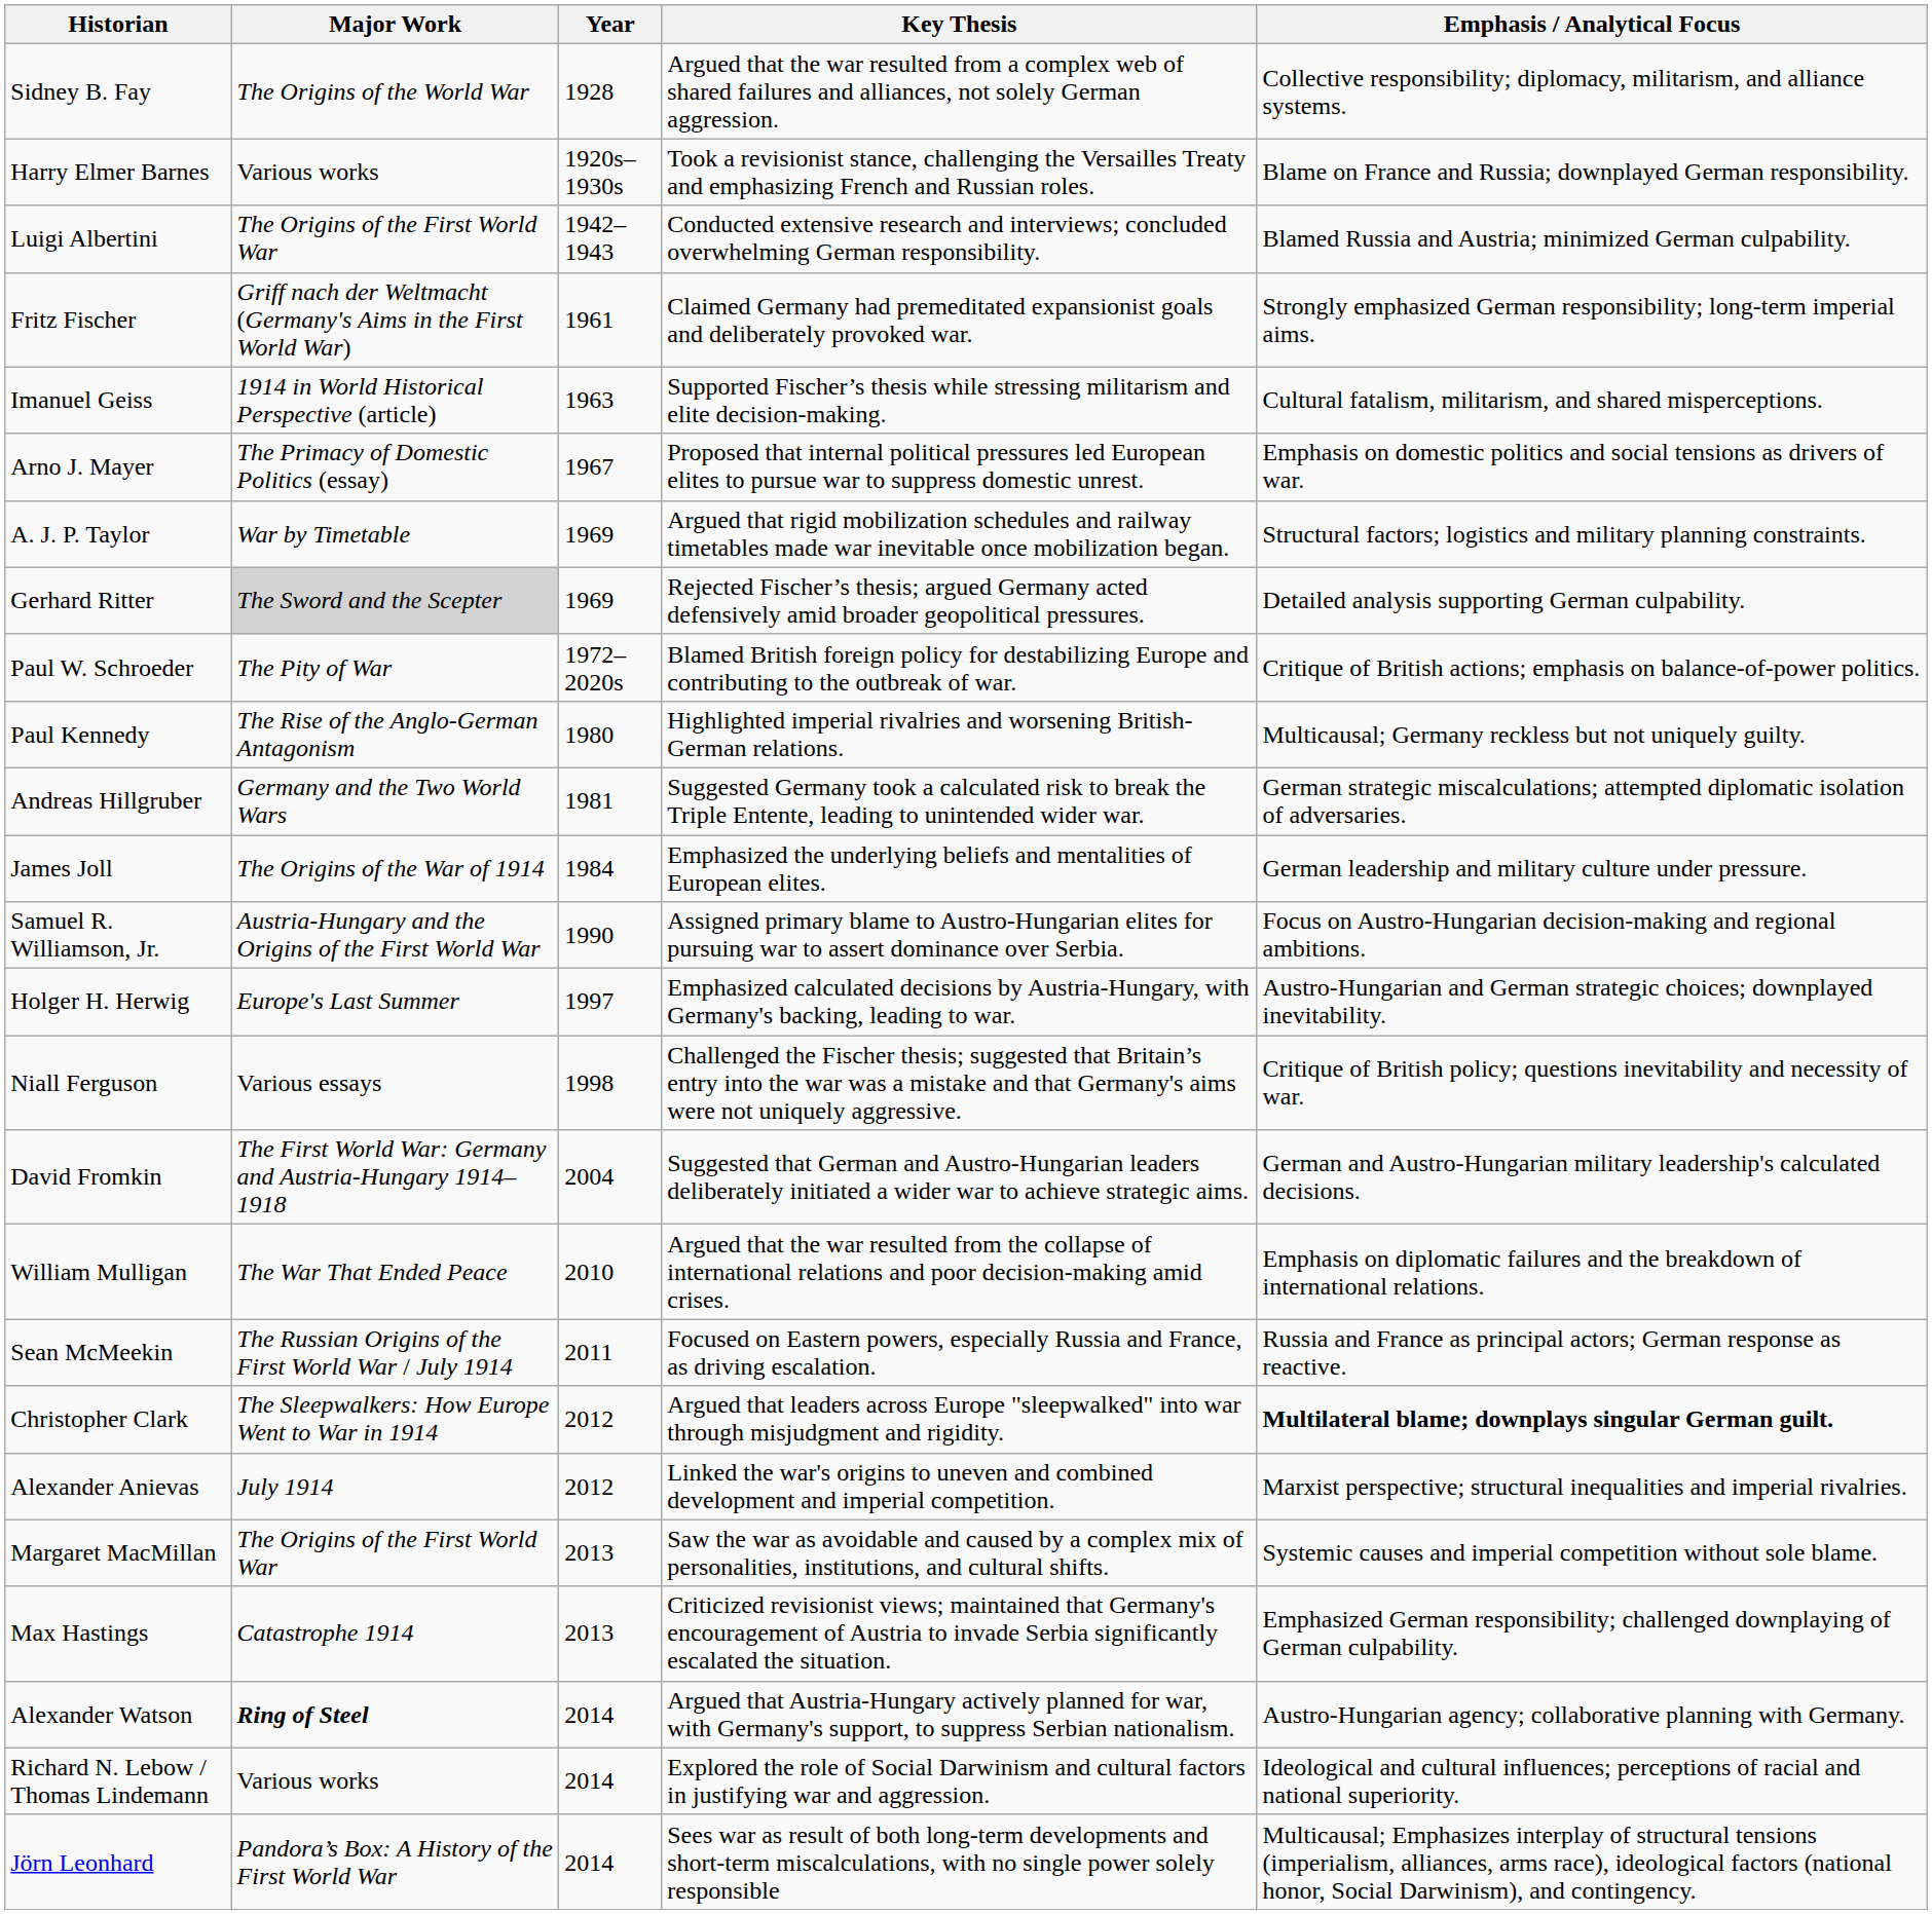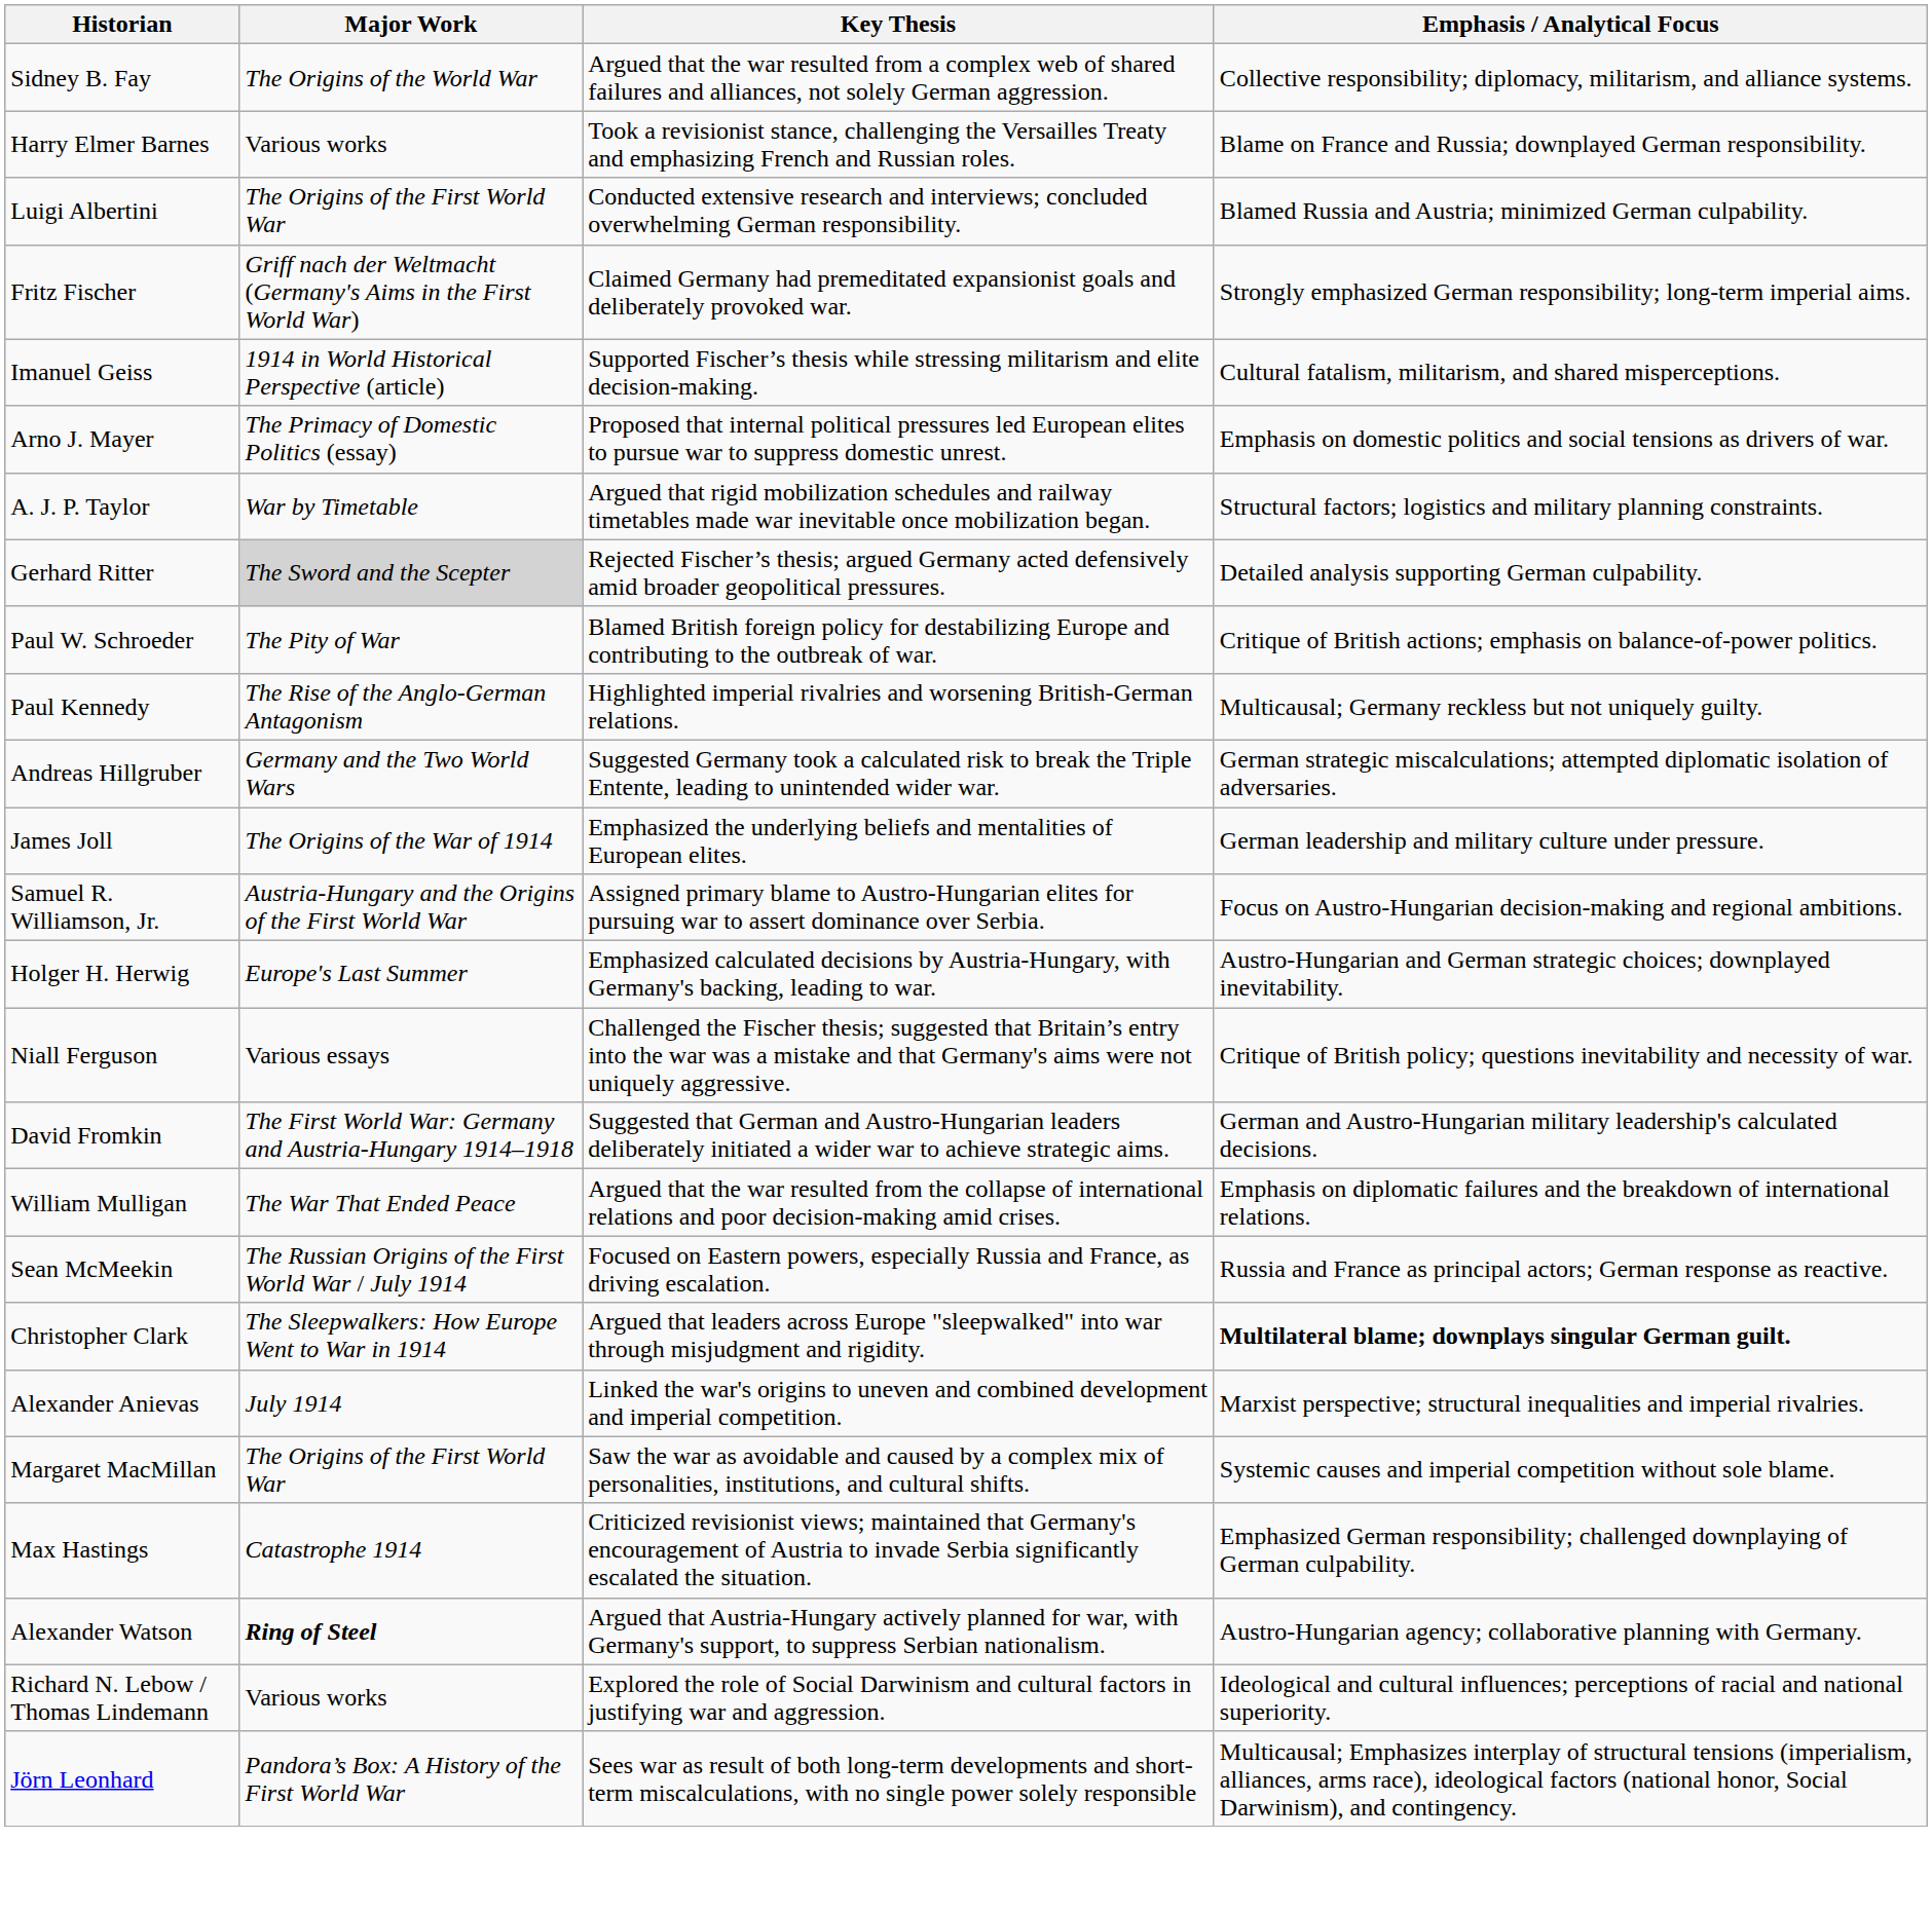 <table class="wikitable sortable">
 <tr>
 <th>Historian</th>
 <th>Major Work</th>
-<th>Year</th>
 <th>Key Thesis</th>
 <th>Emphasis / Analytical Focus</th>
 </tr>
 <tr>
 <td>Sidney B. Fay</td>
 <td><em>The Origins of the World War</em></td>
-<td>1928</td>
 <td>Argued that the war resulted from a complex web of shared failures and alliances, not solely German aggression.</td>
 <td>Collective responsibility; diplomacy, militarism, and alliance systems.</td>
 </tr>
 <tr>
 <td>Harry Elmer Barnes</td>
 <td>Various works</td>
-<td>1920s–1930s</td>
 <td>Took a revisionist stance, challenging the Versailles Treaty and emphasizing French and Russian roles.</td>
 <td>Blame on France and Russia; downplayed German responsibility.</td>
 </tr>
 <tr>
 <td>Luigi Albertini</td>
 <td><em>The Origins of the First World War</em></td>
-<td>1942–1943</td>
 <td>Conducted extensive research and interviews; concluded overwhelming German responsibility.</td>
 <td>Blamed Russia and Austria; minimized German culpability.</td>
 </tr>
 <tr>
 <td>Fritz Fischer</td>
 <td><em>Griff nach der Weltmacht</em> (<em>Germany's Aims in the First World War</em>)</td>
-<td>1961</td>
 <td>Claimed Germany had premeditated expansionist goals and deliberately provoked war.</td>
 <td>Strongly emphasized German responsibility; long-term imperial aims.</td>
 </tr>
 <tr>
 <td>Imanuel Geiss</td>
 <td><em>1914 in World Historical Perspective</em> (article)</td>
-<td>1963</td>
 <td>Supported Fischer’s thesis while stressing militarism and elite decision-making.</td>
 <td>Cultural fatalism, militarism, and shared misperceptions.</td>
 </tr>
 <tr>
 <td>Arno J. Mayer</td>
 <td><em>The Primacy of Domestic Politics</em> (essay)</td>
-<td>1967</td>
 <td>Proposed that internal political pressures led European elites to pursue war to suppress domestic unrest.</td>
 <td>Emphasis on domestic politics and social tensions as drivers of war.</td>
 </tr>
 <tr>
 <td>A. J. P. Taylor</td>
 <td><em>War by Timetable</em></td>
-<td>1969</td>
 <td>Argued that rigid mobilization schedules and railway timetables made war inevitable once mobilization began.</td>
 <td>Structural factors; logistics and military planning constraints.</td>
 </tr>
 <tr>
 <td>Gerhard Ritter</td>
 <td style="background: lightgrey;"><em>The Sword and the Scepter</em></td>
-<td>1969</td>
 <td>Rejected Fischer’s thesis; argued Germany acted defensively amid broader geopolitical pressures.</td>
 <td>Detailed analysis supporting German culpability.</td>
 </tr>
 <tr>
 <td>Paul W. Schroeder</td>
 <td><em>The Pity of War</em></td>
-<td>1972–2020s</td>
 <td>Blamed British foreign policy for destabilizing Europe and contributing to the outbreak of war.</td>
 <td>Critique of British actions; emphasis on balance-of-power politics.</td>
 </tr>
 <tr>
 <td>Paul Kennedy</td>
 <td><em>The Rise of the Anglo-German Antagonism</em></td>
-<td>1980</td>
 <td>Highlighted imperial rivalries and worsening British-German relations.</td>
 <td>Multicausal; Germany reckless but not uniquely guilty.</td>
 </tr>
 <tr>
 <td>Andreas Hillgruber</td>
 <td><em>Germany and the Two World Wars</em></td>
-<td>1981</td>
 <td>Suggested Germany took a calculated risk to break the Triple Entente, leading to unintended wider war.</td>
 <td>German strategic miscalculations; attempted diplomatic isolation of adversaries.</td>
 </tr>
 <tr>
 <td>James Joll</td>
 <td><em>The Origins of the War of 1914</em></td>
-<td>1984</td>
 <td>Emphasized the underlying beliefs and mentalities of European elites.</td>
 <td>German leadership and military culture under pressure.</td>
 </tr>
 <tr>
 <td>Samuel R. Williamson, Jr.</td>
 <td><em>Austria-Hungary and the Origins of the First World War</em></td>
-<td>1990</td>
 <td>Assigned primary blame to Austro-Hungarian elites for pursuing war to assert dominance over Serbia.</td>
 <td>Focus on Austro-Hungarian decision-making and regional ambitions.</td>
 </tr>
 <tr>
 <td>Holger H. Herwig</td>
 <td><em>Europe's Last Summer</em></td>
-<td>1997</td>
 <td>Emphasized calculated decisions by Austria-Hungary, with Germany's backing, leading to war.</td>
 <td>Austro-Hungarian and German strategic choices; downplayed inevitability.</td>
 </tr>
 <tr>
 <td>Niall Ferguson</td>
 <td>Various essays</td>
-<td>1998</td>
 <td>Challenged the Fischer thesis; suggested that Britain’s entry into the war was a mistake and that Germany's aims were not uniquely aggressive.</td>
 <td>Critique of British policy; questions inevitability and necessity of war.</td>
 </tr>
 <tr>
 <td>David Fromkin</td>
 <td><em>The First World War: Germany and Austria-Hungary 1914–1918</em></td>
-<td>2004</td>
 <td>Suggested that German and Austro-Hungarian leaders deliberately initiated a wider war to achieve strategic aims.</td>
 <td>German and Austro-Hungarian military leadership's calculated decisions.</td>
 </tr>
 <tr>
 <td>William Mulligan</td>
 <td><em>The War That Ended Peace</em></td>
-<td>2010</td>
 <td>Argued that the war resulted from the collapse of international relations and poor decision-making amid crises.</td>
 <td>Emphasis on diplomatic failures and the breakdown of international relations.</td>
 </tr>
 <tr>
 <td>Sean McMeekin</td>
 <td><em>The Russian Origins of the First World War</em> / <em>July 1914</em></td>
-<td>2011</td>
 <td>Focused on Eastern powers, especially Russia and France, as driving escalation.</td>
 <td>Russia and France as principal actors; German response as reactive.</td>
 </tr>
 <tr>
 <td>Christopher Clark</td>
 <td><em>The Sleepwalkers: How Europe Went to War in 1914</em></td>
-<td>2012</td>
 <td>Argued that leaders across Europe "sleepwalked" into war through misjudgment and rigidity.</td>
 <td><strong>Multilateral blame; downplays singular German guilt.</strong></td>
 </tr>
 <tr>
 <td>Alexander Anievas</td>
 <td><em>July 1914</em></td>
-<td>2012</td>
 <td>Linked the war's origins to uneven and combined development and imperial competition.</td>
 <td>Marxist perspective; structural inequalities and imperial rivalries.</td>
 </tr>
 <tr>
 <td>Margaret MacMillan</td>
 <td><em>The Origins of the First World War</em></td>
-<td>2013</td>
 <td>Saw the war as avoidable and caused by a complex mix of personalities, institutions, and cultural shifts.</td>
 <td>Systemic causes and imperial competition without sole blame.</td>
 </tr>
 <tr>
 <td>Max Hastings</td>
 <td><em>Catastrophe 1914</em></td>
-<td>2013</td>
 <td>Criticized revisionist views; maintained that Germany's encouragement of Austria to invade Serbia significantly escalated the situation.</td>
 <td>Emphasized German responsibility; challenged downplaying of German culpability.</td>
 </tr>
 <tr>
 <td>Alexander Watson</td>
 <td><strong><em>Ring of Steel</em></strong></td>
-<td>2014</td>
 <td>Argued that Austria-Hungary actively planned for war, with Germany's support, to suppress Serbian nationalism.</td>
 <td>Austro-Hungarian agency; collaborative planning with Germany.</td>
 </tr>
 <tr>
 <td>Richard N. Lebow / Thomas Lindemann</td>
 <td>Various works</td>
-<td>2014</td>
 <td>Explored the role of Social Darwinism and cultural factors in justifying war and aggression.</td>
 <td>Ideological and cultural influences; perceptions of racial and national superiority.</td>
 </tr>
 <tr>
 <td><a href='#'>Jörn Leonhard</a></td>
 <td><em>Pandora’s Box: A History of the First World War</em></td>
-<td>2014</td>
 <td>Sees war as result of both long-term developments and short-term miscalculations, with no single power solely responsible</td>
 <td>Multicausal; Emphasizes interplay of structural tensions (imperialism, alliances, arms race), ideological factors (national honor, Social Darwinism), and contingency.</td>
 </tr>
 </table>
